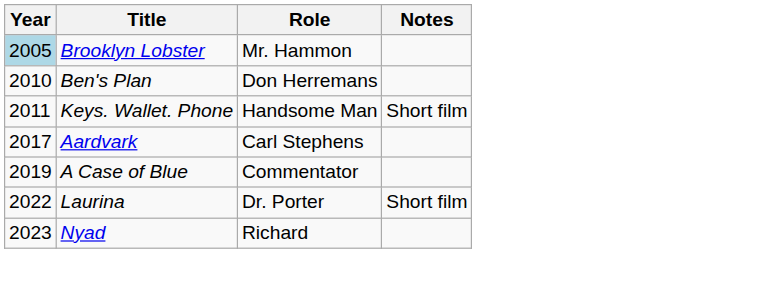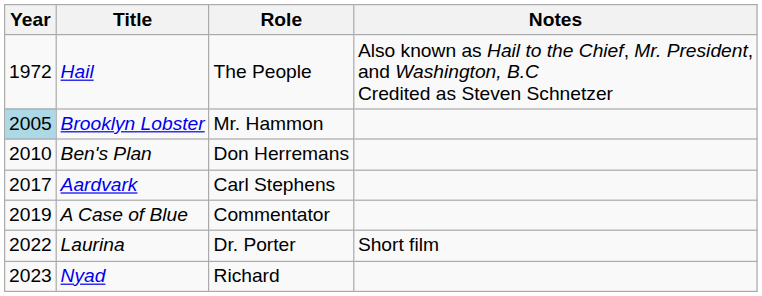 <table class="wikitable">
 <tr>
 <th>Year</th>
 <th>Title</th>
 <th>Role</th>
 <th>Notes</th>
+</tr>
+<tr>
+<td>1972</td>
+<td><em><a href='#'>Hail</a></em></td>
+<td>The People</td>
+<td>Also known as <em>Hail to the Chief</em>, <em>Mr. President</em>,<br> and <em>Washington, B.C</em><br> Credited as Steven Schnetzer</td>
 </tr>
 <tr>
 <td style="background: lightblue;">2005</td>
 <td><em><a href='#'>Brooklyn Lobster</a></em></td>
 <td>Mr. Hammon</td>
 <td></td>
 </tr>
 <tr>
 <td>2010</td>
 <td><em>Ben's Plan</em></td>
 <td>Don Herremans</td>
 <td></td>
-</tr>
-<tr>
-<td>2011</td>
-<td><em>Keys. Wallet. Phone</em></td>
-<td>Handsome Man</td>
-<td>Short film</td>
 </tr>
 <tr>
 <td>2017</td>
 <td><em><a href='#'>Aardvark</a></em></td>
 <td>Carl Stephens</td>
 <td></td>
 </tr>
 <tr>
 <td>2019</td>
 <td><em>A Case of Blue</em></td>
 <td>Commentator</td>
 <td></td>
 </tr>
 <tr>
 <td>2022</td>
 <td><em>Laurina</em></td>
 <td>Dr. Porter</td>
 <td>Short film</td>
 </tr>
 <tr>
 <td>2023</td>
 <td><em><a href='#'>Nyad</a></em></td>
 <td>Richard</td>
 <td></td>
 </tr>
 </table>
